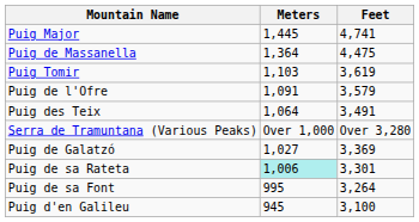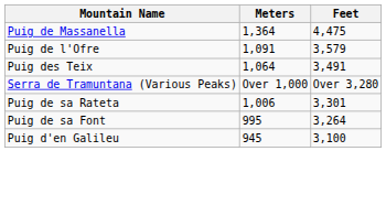 <table class="wikitable">
 <tr>
 <th>Mountain Name</th>
 <th>Meters</th>
 <th>Feet</th>
 </tr>
 <tr>
-<td><a href='#'>Puig Major</a></td>
-<td>1,445</td>
-<td>4,741</td>
-</tr>
-<tr>
 <td><a href='#'>Puig de Massanella</a></td>
 <td>1,364</td>
 <td>4,475</td>
-</tr>
-<tr>
-<td><a href='#'>Puig Tomir</a></td>
-<td>1,103</td>
-<td>3,619</td>
 </tr>
 <tr>
 <td>Puig de l'Ofre</td>
 <td>1,091</td>
 <td>3,579</td>
 </tr>
 <tr>
 <td>Puig des Teix</td>
 <td>1,064</td>
 <td>3,491</td>
 </tr>
 <tr>
 <td><a href='#'>Serra de Tramuntana</a> (Various Peaks)</td>
 <td>Over 1,000</td>
 <td>Over 3,280</td>
 </tr>
 <tr>
-<td>Puig de Galatzó</td>
-<td>1,027</td>
-<td>3,369</td>
-</tr>
-<tr>
 <td>Puig de sa Rateta</td>
-<td style="background: paleturquoise;">1,006</td>
+<td>1,006</td>
 <td>3,301</td>
 </tr>
 <tr>
 <td>Puig de sa Font</td>
 <td>995</td>
 <td>3,264</td>
 </tr>
 <tr>
 <td>Puig d'en Galileu</td>
 <td>945</td>
 <td>3,100</td>
 </tr>
 </table>
